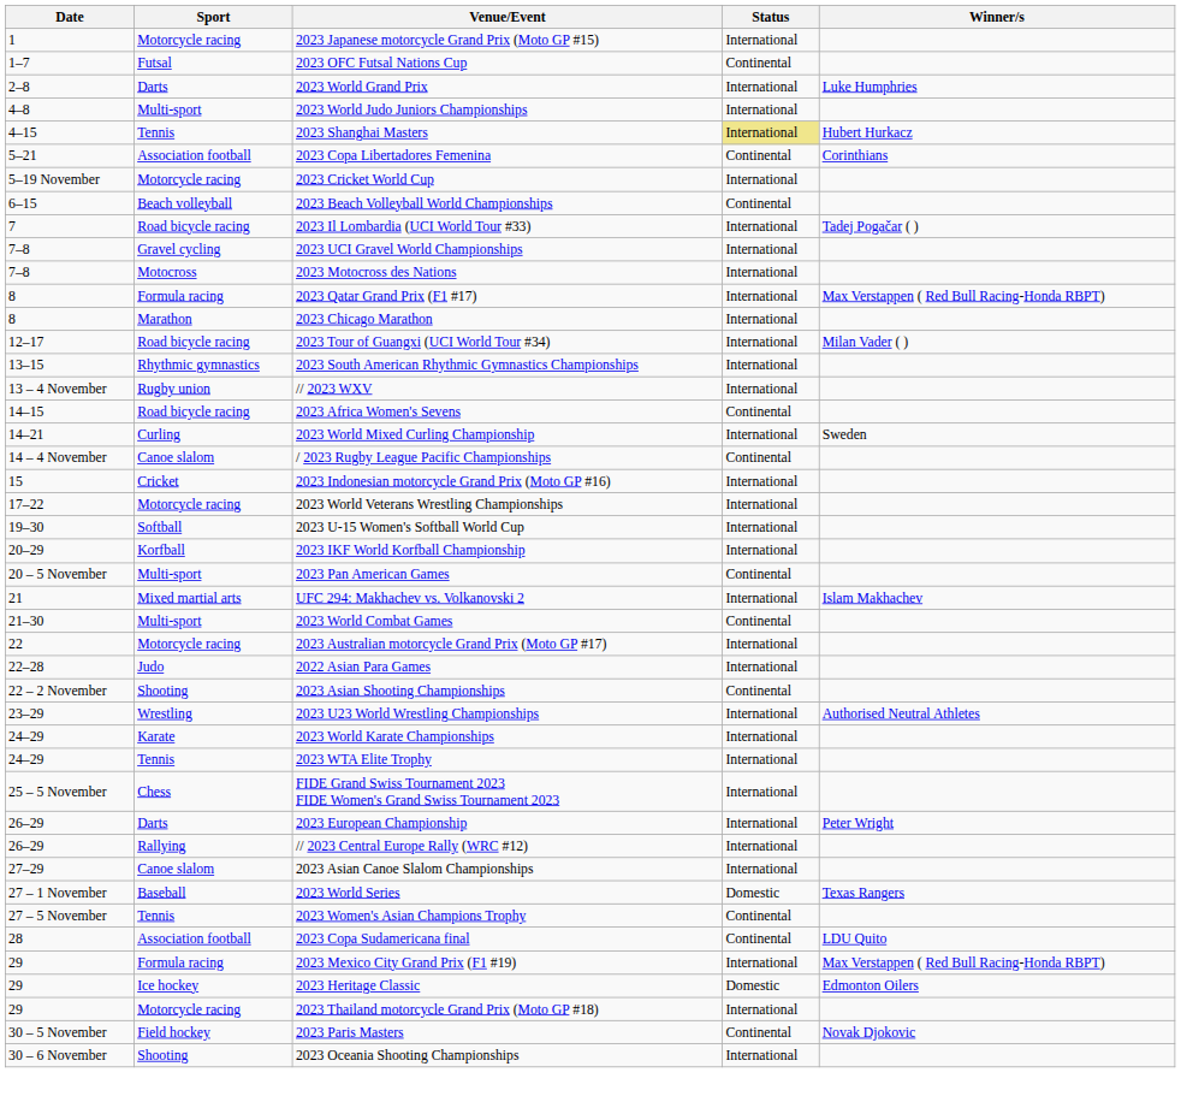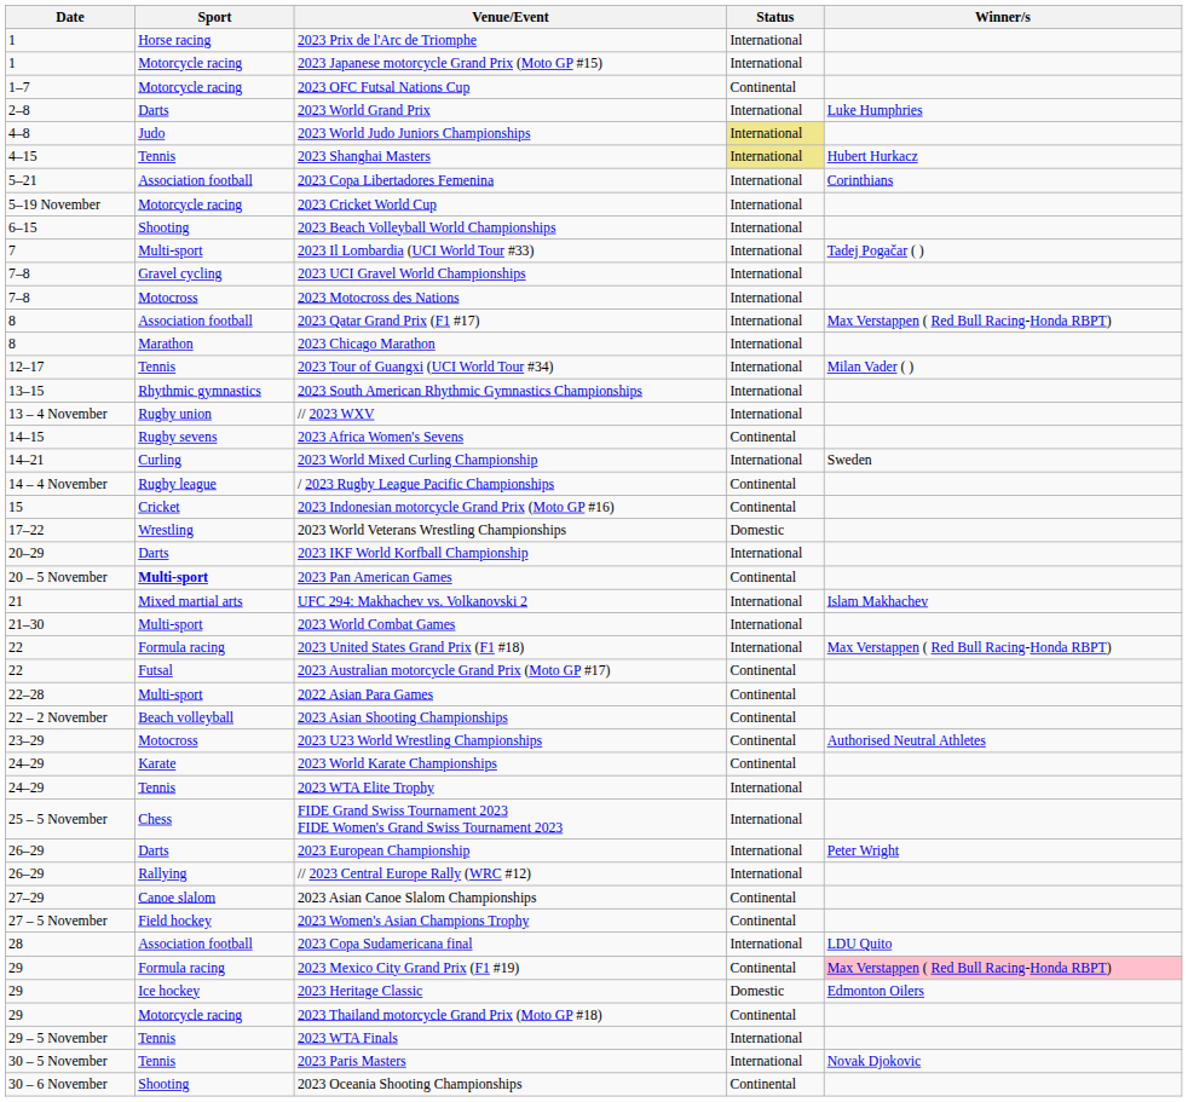 <table class="wikitable source" style="font-size:95%; width: 100%">
 <tr>
 <th>Date</th>
 <th>Sport</th>
 <th>Venue/Event</th>
 <th>Status</th>
 <th>Winner/s</th>
 </tr>
 <tr>
 <td>1</td>
+<td><a href='#'>Horse racing</a></td>
+<td> <a href='#'>2023 Prix de l'Arc de Triomphe</a></td>
+<td>International</td>
+<td></td>
+</tr>
+<tr>
+<td>1</td>
 <td><a href='#'>Motorcycle racing</a></td>
 <td> <a href='#'>2023 Japanese motorcycle Grand Prix</a> (<a href='#'>Moto GP</a> #15)</td>
 <td>International</td>
 <td></td>
 </tr>
 <tr>
 <td>1–7</td>
-<td><a href='#'>Futsal</a></td>
+<td><a href='#'>Motorcycle racing</a></td>
 <td> <a href='#'>2023 OFC Futsal Nations Cup</a></td>
 <td>Continental</td>
 <td></td>
 </tr>
 <tr>
 <td>2–8</td>
 <td><a href='#'>Darts</a></td>
 <td> <a href='#'>2023 World Grand Prix</a></td>
 <td>International</td>
 <td> <a href='#'>Luke Humphries</a></td>
 </tr>
 <tr>
 <td>4–8</td>
-<td><a href='#'>Multi-sport</a></td>
+<td><a href='#'>Judo</a></td>
 <td> <a href='#'>2023 World Judo Juniors Championships</a></td>
-<td>International</td>
+<td style="background: khaki;">International</td>
 <td></td>
 </tr>
 <tr>
 <td>4–15</td>
 <td><a href='#'>Tennis</a></td>
 <td> <a href='#'>2023 Shanghai Masters</a></td>
 <td style="background: khaki;">International</td>
 <td> <a href='#'>Hubert Hurkacz</a></td>
 </tr>
 <tr>
 <td>5–21</td>
 <td><a href='#'>Association football</a></td>
 <td> <a href='#'>2023 Copa Libertadores Femenina</a></td>
-<td>Continental</td>
+<td>International</td>
 <td> <a href='#'>Corinthians</a></td>
 </tr>
 <tr>
 <td>5–19 November</td>
 <td><a href='#'>Motorcycle racing</a></td>
 <td> <a href='#'>2023 Cricket World Cup</a></td>
 <td>International</td>
 <td></td>
 </tr>
 <tr>
 <td>6–15</td>
-<td><a href='#'>Beach volleyball</a></td>
+<td><a href='#'>Shooting</a></td>
 <td> <a href='#'>2023 Beach Volleyball World Championships</a></td>
-<td>Continental</td>
+<td>International</td>
 <td></td>
 </tr>
 <tr>
 <td>7</td>
-<td><a href='#'>Road bicycle racing</a></td>
+<td><a href='#'>Multi-sport</a></td>
 <td> <a href='#'>2023 Il Lombardia</a> (<a href='#'>UCI World Tour</a> #33)</td>
 <td>International</td>
 <td> <a href='#'>Tadej Pogačar</a> ( )</td>
 </tr>
 <tr>
 <td>7–8</td>
 <td><a href='#'>Gravel cycling</a></td>
 <td> <a href='#'>2023 UCI Gravel World Championships</a></td>
 <td>International</td>
 <td></td>
 </tr>
 <tr>
 <td>7–8</td>
 <td><a href='#'>Motocross</a></td>
 <td> <a href='#'>2023 Motocross des Nations</a></td>
 <td>International</td>
 <td></td>
 </tr>
 <tr>
 <td>8</td>
-<td><a href='#'>Formula racing</a></td>
+<td><a href='#'>Association football</a></td>
 <td> <a href='#'>2023 Qatar Grand Prix</a> (<a href='#'>F1</a> #17)</td>
 <td>International</td>
 <td> <a href='#'>Max Verstappen</a> ( <a href='#'>Red Bull Racing</a>-<a href='#'>Honda RBPT</a>)</td>
 </tr>
 <tr>
 <td>8</td>
 <td><a href='#'>Marathon</a></td>
 <td> <a href='#'>2023 Chicago Marathon</a></td>
 <td>International</td>
 <td></td>
 </tr>
 <tr>
 <td>12–17</td>
-<td><a href='#'>Road bicycle racing</a></td>
+<td><a href='#'>Tennis</a></td>
 <td> <a href='#'>2023 Tour of Guangxi</a> (<a href='#'>UCI World Tour</a> #34)</td>
 <td>International</td>
 <td> <a href='#'>Milan Vader</a> ( )</td>
 </tr>
 <tr>
 <td>13–15</td>
 <td><a href='#'>Rhythmic gymnastics</a></td>
 <td> <a href='#'>2023 South American Rhythmic Gymnastics Championships</a></td>
 <td>International</td>
 <td></td>
 </tr>
 <tr>
 <td>13 – 4 November</td>
 <td><a href='#'>Rugby union</a></td>
 <td>// <a href='#'>2023 WXV</a></td>
 <td>International</td>
 <td></td>
 </tr>
 <tr>
 <td>14–15</td>
-<td><a href='#'>Road bicycle racing</a></td>
+<td><a href='#'>Rugby sevens</a></td>
 <td> <a href='#'>2023 Africa Women's Sevens</a></td>
 <td>Continental</td>
 <td></td>
 </tr>
 <tr>
 <td>14–21</td>
 <td><a href='#'>Curling</a></td>
 <td> <a href='#'>2023 World Mixed Curling Championship</a></td>
 <td>International</td>
 <td> Sweden</td>
 </tr>
 <tr>
 <td>14 – 4 November</td>
-<td><a href='#'>Canoe slalom</a></td>
+<td><a href='#'>Rugby league</a></td>
 <td>/ <a href='#'>2023 Rugby League Pacific Championships</a></td>
 <td>Continental</td>
 <td></td>
 </tr>
 <tr>
 <td>15</td>
 <td><a href='#'>Cricket</a></td>
 <td> <a href='#'>2023 Indonesian motorcycle Grand Prix</a> (<a href='#'>Moto GP</a> #16)</td>
-<td>International</td>
+<td>Continental</td>
 <td></td>
 </tr>
 <tr>
 <td>17–22</td>
-<td><a href='#'>Motorcycle racing</a></td>
+<td><a href='#'>Wrestling</a></td>
 <td> 2023 World Veterans Wrestling Championships</td>
-<td>International</td>
-<td></td>
-</tr>
-<tr>
-<td>19–30</td>
-<td><a href='#'>Softball</a></td>
-<td> 2023 U-15 Women's Softball World Cup</td>
-<td>International</td>
+<td>Domestic</td>
 <td></td>
 </tr>
 <tr>
 <td>20–29</td>
-<td><a href='#'>Korfball</a></td>
+<td><a href='#'>Darts</a></td>
 <td> <a href='#'>2023 IKF World Korfball Championship</a></td>
 <td>International</td>
 <td></td>
 </tr>
 <tr>
 <td>20 – 5 November</td>
-<td><a href='#'>Multi-sport</a></td>
+<td><strong><a href='#'>Multi-sport</a></strong></td>
 <td> <a href='#'>2023 Pan American Games</a></td>
 <td>Continental</td>
 <td></td>
 </tr>
 <tr>
 <td>21</td>
 <td><a href='#'>Mixed martial arts</a></td>
 <td> <a href='#'>UFC 294: Makhachev vs. Volkanovski 2</a></td>
 <td>International</td>
 <td> <a href='#'>Islam Makhachev</a></td>
 </tr>
 <tr>
 <td>21–30</td>
 <td><a href='#'>Multi-sport</a></td>
 <td> <a href='#'>2023 World Combat Games</a></td>
+<td>International</td>
+<td></td>
+</tr>
+<tr>
+<td>22</td>
+<td><a href='#'>Formula racing</a></td>
+<td> <a href='#'>2023 United States Grand Prix</a> (<a href='#'>F1</a> #18)</td>
+<td>International</td>
+<td> <a href='#'>Max Verstappen</a> ( <a href='#'>Red Bull Racing</a>-<a href='#'>Honda RBPT</a>)</td>
+</tr>
+<tr>
+<td>22</td>
+<td><a href='#'>Futsal</a></td>
+<td> <a href='#'>2023 Australian motorcycle Grand Prix</a> (<a href='#'>Moto GP</a> #17)</td>
 <td>Continental</td>
 <td></td>
 </tr>
 <tr>
-<td>22</td>
-<td><a href='#'>Motorcycle racing</a></td>
-<td> <a href='#'>2023 Australian motorcycle Grand Prix</a> (<a href='#'>Moto GP</a> #17)</td>
-<td>International</td>
-<td></td>
-</tr>
-<tr>
 <td>22–28</td>
-<td><a href='#'>Judo</a></td>
+<td><a href='#'>Multi-sport</a></td>
 <td> <a href='#'>2022 Asian Para Games</a></td>
-<td>International</td>
+<td>Continental</td>
 <td></td>
 </tr>
 <tr>
 <td>22 – 2 November</td>
-<td><a href='#'>Shooting</a></td>
+<td><a href='#'>Beach volleyball</a></td>
 <td> <a href='#'>2023 Asian Shooting Championships</a></td>
 <td>Continental</td>
 <td></td>
 </tr>
 <tr>
 <td>23–29</td>
-<td><a href='#'>Wrestling</a></td>
+<td><a href='#'>Motocross</a></td>
 <td> <a href='#'>2023 U23 World Wrestling Championships</a></td>
-<td>International</td>
+<td>Continental</td>
 <td><a href='#'>Authorised Neutral Athletes</a></td>
 </tr>
 <tr>
 <td>24–29</td>
 <td><a href='#'>Karate</a></td>
 <td> <a href='#'>2023 World Karate Championships</a></td>
-<td>International</td>
+<td>Continental</td>
 <td></td>
 </tr>
 <tr>
 <td>24–29</td>
 <td><a href='#'>Tennis</a></td>
 <td> <a href='#'>2023 WTA Elite Trophy</a></td>
 <td>International</td>
 <td></td>
 </tr>
 <tr>
 <td>25 – 5 November</td>
 <td><a href='#'>Chess</a></td>
 <td> <a href='#'>FIDE Grand Swiss Tournament 2023</a><br> <a href='#'>FIDE Women's Grand Swiss Tournament 2023</a></td>
 <td>International</td>
 <td></td>
 </tr>
 <tr>
 <td>26–29</td>
 <td><a href='#'>Darts</a></td>
 <td> <a href='#'>2023 European Championship</a></td>
 <td>International</td>
 <td> <a href='#'>Peter Wright</a></td>
 </tr>
 <tr>
 <td>26–29</td>
 <td><a href='#'>Rallying</a></td>
 <td>// <a href='#'>2023 Central Europe Rally</a> (<a href='#'>WRC</a> #12)</td>
 <td>International</td>
 <td></td>
 </tr>
 <tr>
 <td>27–29</td>
 <td><a href='#'>Canoe slalom</a></td>
 <td> 2023 Asian Canoe Slalom Championships</td>
-<td>International</td>
+<td>Continental</td>
 <td></td>
 </tr>
 <tr>
-<td>27 – 1 November</td>
-<td><a href='#'>Baseball</a></td>
-<td> <a href='#'>2023 World Series</a></td>
-<td>Domestic</td>
-<td> <a href='#'>Texas Rangers</a></td>
-</tr>
-<tr>
 <td>27 – 5 November</td>
-<td><a href='#'>Tennis</a></td>
+<td><a href='#'>Field hockey</a></td>
 <td> <a href='#'>2023 Women's Asian Champions Trophy</a></td>
 <td>Continental</td>
 <td></td>
 </tr>
 <tr>
 <td>28</td>
 <td><a href='#'>Association football</a></td>
 <td> <a href='#'>2023 Copa Sudamericana final</a></td>
-<td>Continental</td>
+<td>International</td>
 <td> <a href='#'>LDU Quito</a></td>
 </tr>
 <tr>
 <td>29</td>
 <td><a href='#'>Formula racing</a></td>
 <td> <a href='#'>2023 Mexico City Grand Prix</a> (<a href='#'>F1</a> #19)</td>
-<td>International</td>
-<td> <a href='#'>Max Verstappen</a> ( <a href='#'>Red Bull Racing</a>-<a href='#'>Honda RBPT</a>)</td>
+<td>Continental</td>
+<td style="background: pink;"> <a href='#'>Max Verstappen</a> ( <a href='#'>Red Bull Racing</a>-<a href='#'>Honda RBPT</a>)</td>
 </tr>
 <tr>
 <td>29</td>
 <td><a href='#'>Ice hockey</a></td>
 <td> <a href='#'>2023 Heritage Classic</a></td>
 <td>Domestic</td>
 <td> <a href='#'>Edmonton Oilers</a></td>
 </tr>
 <tr>
 <td>29</td>
 <td><a href='#'>Motorcycle racing</a></td>
 <td> <a href='#'>2023 Thailand motorcycle Grand Prix</a> (<a href='#'>Moto GP</a> #18)</td>
+<td>Continental</td>
+<td></td>
+</tr>
+<tr>
+<td>29 – 5 November</td>
+<td><a href='#'>Tennis</a></td>
+<td> <a href='#'>2023 WTA Finals</a></td>
 <td>International</td>
 <td></td>
 </tr>
 <tr>
 <td>30 – 5 November</td>
-<td><a href='#'>Field hockey</a></td>
+<td><a href='#'>Tennis</a></td>
 <td> <a href='#'>2023 Paris Masters</a></td>
-<td>Continental</td>
+<td>International</td>
 <td> <a href='#'>Novak Djokovic</a></td>
 </tr>
 <tr>
 <td>30 – 6 November</td>
 <td><a href='#'>Shooting</a></td>
 <td> 2023 Oceania Shooting Championships</td>
-<td>International</td>
+<td>Continental</td>
 <td></td>
 </tr>
 </table>
